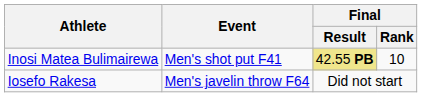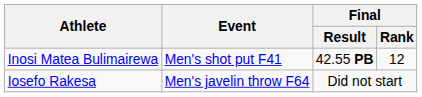 <table class=wikitable style="font-size:95%">
 <tr>
 <th rowspan="2">Athlete</th>
 <th rowspan="2">Event</th>
 <th colspan="2">Final</th>
 </tr>
 <tr>
 <th>Result</th>
 <th>Rank</th>
 </tr>
 <tr>
 <td><a href='#'>Inosi Matea Bulimairewa</a></td>
 <td><a href='#'>Men's shot put F41</a></td>
-<td align=center style="background: khaki;">42.55 <strong>PB</strong></td>
-<td align=center>10</td>
+<td align=center>42.55 <strong>PB</strong></td>
+<td align=center>12</td>
 </tr>
 <tr>
 <td><a href='#'>Iosefo Rakesa</a></td>
 <td><a href='#'>Men's javelin throw F64</a></td>
 <td align=center colspan=2>Did not start</td>
 </tr>
 </table>
